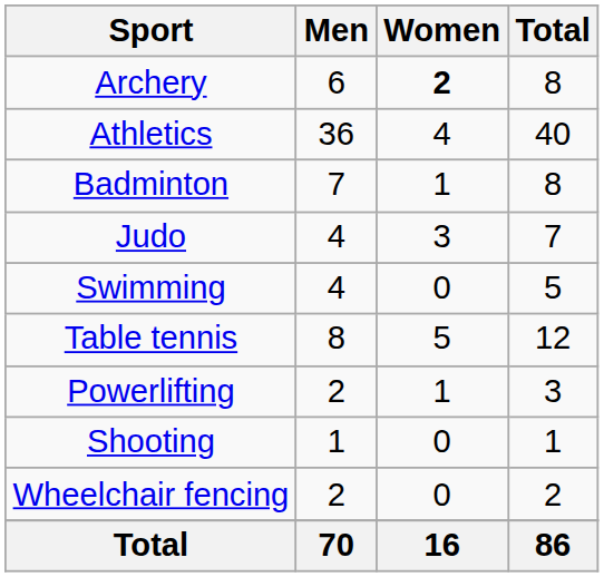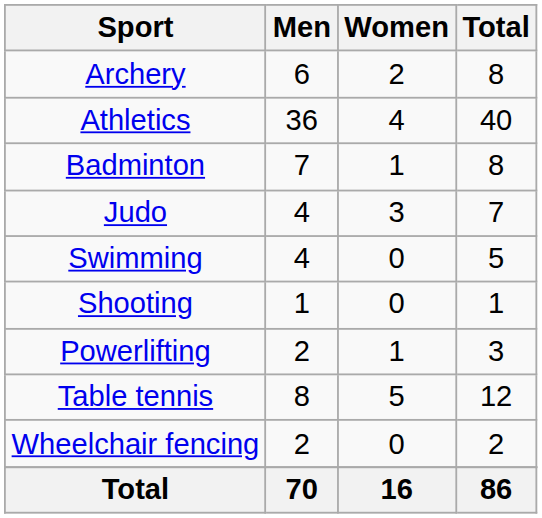 <table class="wikitable sortable" style="text-align:center;">
 <tr>
 <th>Sport</th>
 <th>Men</th>
 <th>Women</th>
 <th>Total</th>
 </tr>
 <tr>
 <td align=center><a href='#'>Archery</a></td>
 <td>6</td>
-<td><strong>2</strong></td>
+<td>2</td>
 <td>8</td>
 </tr>
 <tr>
 <td align=center><a href='#'>Athletics</a></td>
 <td>36</td>
 <td>4</td>
 <td>40</td>
 </tr>
 <tr>
 <td align=center><a href='#'>Badminton</a></td>
 <td>7</td>
 <td>1</td>
 <td>8</td>
 </tr>
 <tr>
 <td align=center><a href='#'>Judo</a></td>
 <td>4</td>
 <td>3</td>
 <td>7</td>
 </tr>
 <tr>
 <td align=center><a href='#'>Swimming</a></td>
 <td>4</td>
 <td>0</td>
 <td>5</td>
 </tr>
 <tr>
-<td align=center><a href='#'>Table tennis</a></td>
-<td>8</td>
-<td>5</td>
-<td>12</td>
+<td align=center><a href='#'>Shooting</a></td>
+<td>1</td>
+<td>0</td>
+<td>1</td>
 </tr>
 <tr>
 <td align=center><a href='#'>Powerlifting</a></td>
 <td>2</td>
 <td>1</td>
 <td>3</td>
 </tr>
 <tr>
-<td align=center><a href='#'>Shooting</a></td>
-<td>1</td>
-<td>0</td>
-<td>1</td>
+<td align=center><a href='#'>Table tennis</a></td>
+<td>8</td>
+<td>5</td>
+<td>12</td>
 </tr>
 <tr>
 <td align=center><a href='#'>Wheelchair fencing</a></td>
 <td>2</td>
 <td>0</td>
 <td>2</td>
 </tr>
 <tr>
 </tr>
 <tr class="sortbottom">
 <th>Total</th>
 <th>70</th>
 <th>16</th>
 <th>86</th>
 </tr>
 </table>
